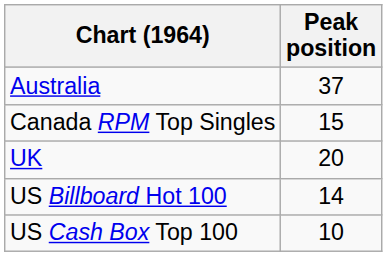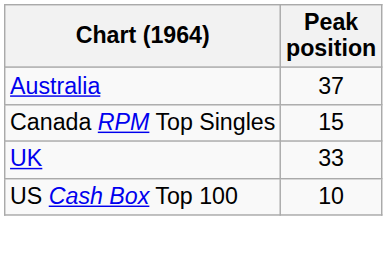 <table class="wikitable sortable">
 <tr>
 <th>Chart (1964)</th>
 <th>Peak<br>position</th>
 </tr>
 <tr>
 <td><a href='#'>Australia</a></td>
 <td style="text-align:center;">37</td>
 </tr>
 <tr>
 <td>Canada <a href='#'><em>RPM</em></a> Top Singles</td>
 <td style="text-align:center;">15</td>
 </tr>
 <tr>
 <td><a href='#'>UK</a></td>
-<td style="text-align:center;">20</td>
-</tr>
-<tr>
-<td>US <a href='#'><em>Billboard</em> Hot 100</a></td>
-<td style="text-align:center;">14</td>
+<td style="text-align:center;">33</td>
 </tr>
 <tr>
 <td>US <em><a href='#'>Cash Box</a></em> Top 100</td>
 <td style="text-align:center;">10</td>
 </tr>
 </table>
